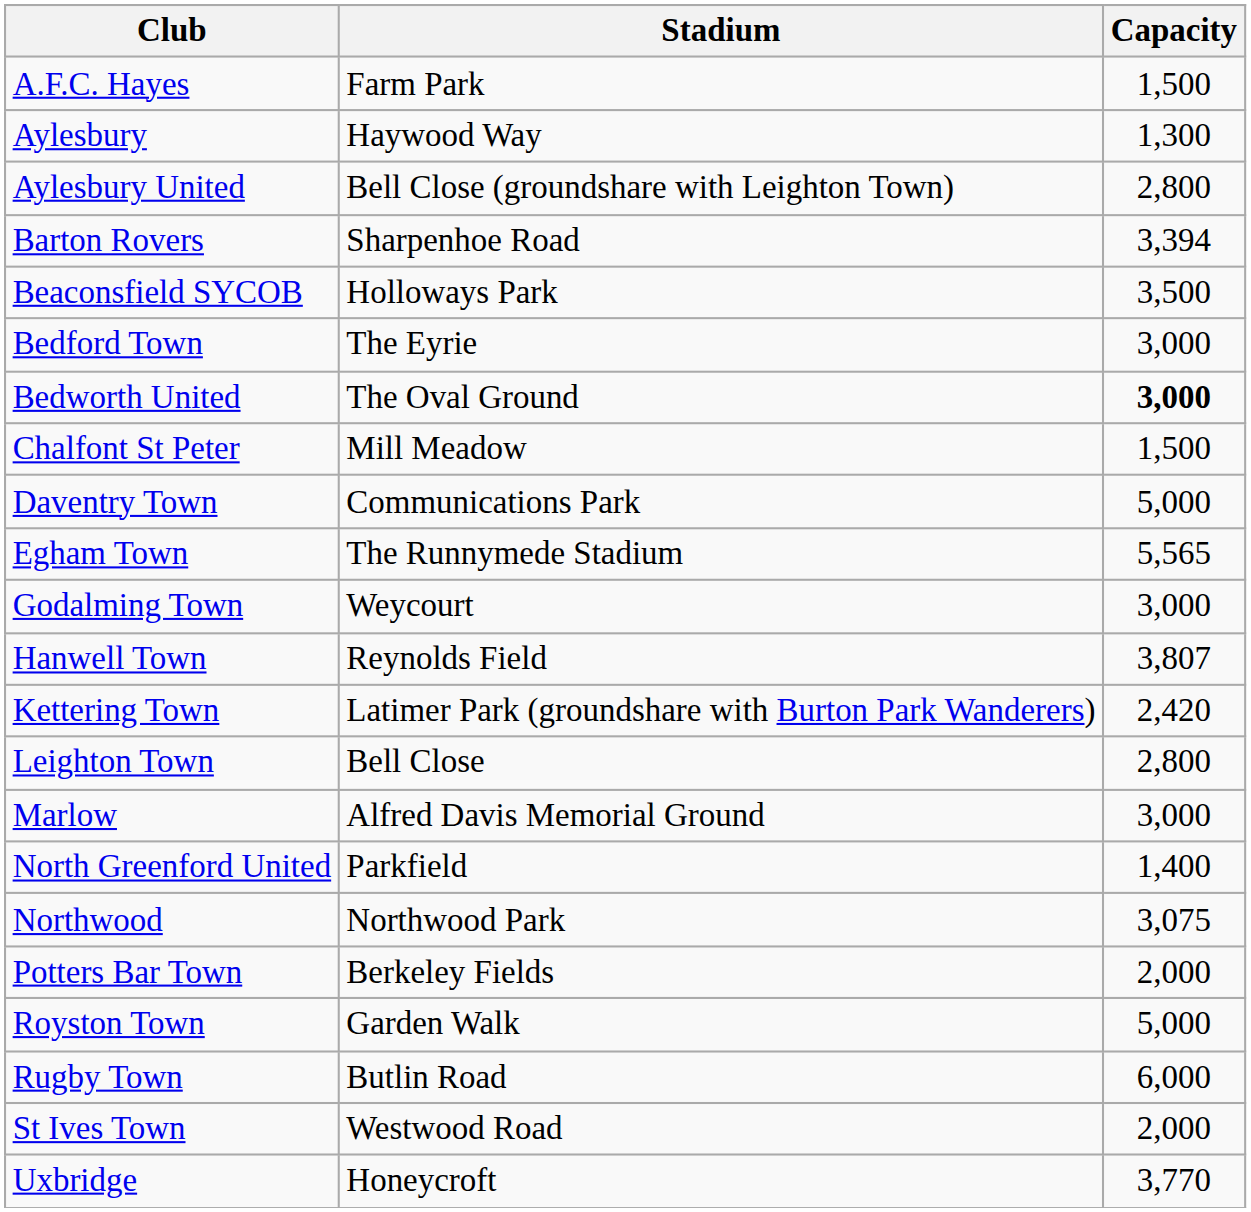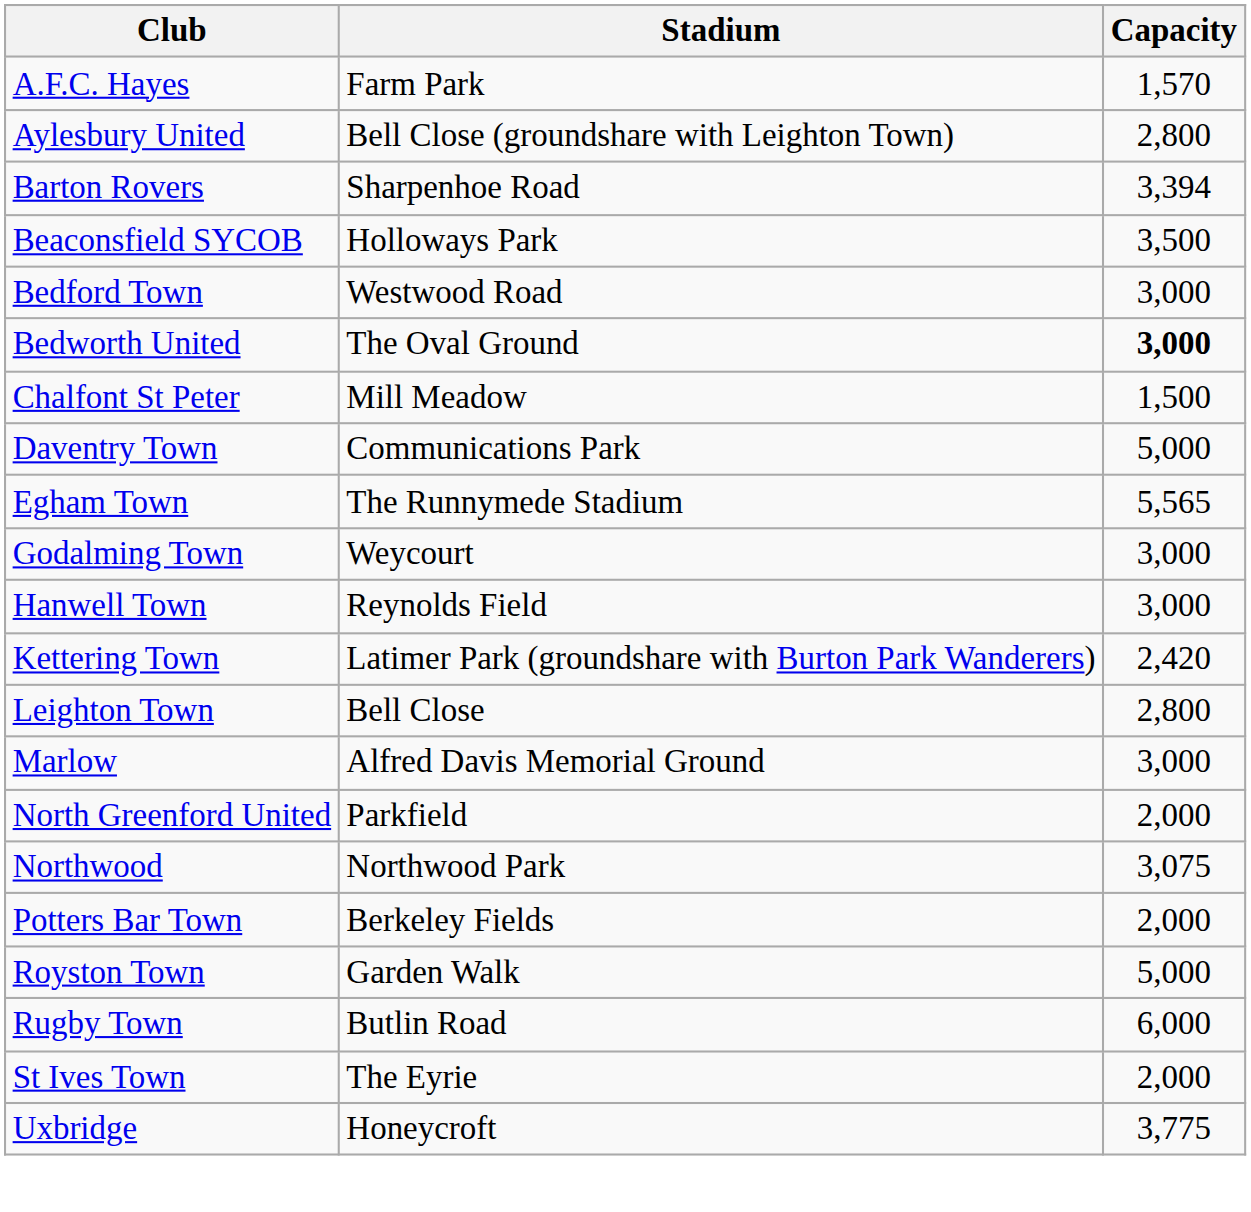 <table class="wikitable sortable">
 <tr>
 <th>Club</th>
 <th>Stadium</th>
 <th>Capacity</th>
 </tr>
 <tr>
 <td><a href='#'>A.F.C. Hayes</a></td>
 <td>Farm Park</td>
-<td align="center">1,500</td>
-</tr>
-<tr>
-<td><a href='#'>Aylesbury</a></td>
-<td>Haywood Way</td>
-<td align="center">1,300</td>
+<td align="center">1,570</td>
 </tr>
 <tr>
 <td><a href='#'>Aylesbury United</a></td>
 <td>Bell Close (groundshare with Leighton Town)</td>
 <td align="center">2,800</td>
 </tr>
 <tr>
 <td><a href='#'>Barton Rovers</a></td>
 <td>Sharpenhoe Road</td>
 <td align="center">3,394</td>
 </tr>
 <tr>
 <td><a href='#'>Beaconsfield SYCOB</a></td>
 <td>Holloways Park</td>
 <td align="center">3,500</td>
 </tr>
 <tr>
 <td><a href='#'>Bedford Town</a></td>
-<td>The Eyrie</td>
+<td>Westwood Road</td>
 <td align="center">3,000</td>
 </tr>
 <tr>
 <td><a href='#'>Bedworth United</a></td>
 <td>The Oval Ground</td>
 <td align="center"><strong>3,000</strong></td>
 </tr>
 <tr>
 <td><a href='#'>Chalfont St Peter</a></td>
 <td>Mill Meadow</td>
 <td align="center">1,500</td>
 </tr>
 <tr>
 <td><a href='#'>Daventry Town</a></td>
 <td>Communications Park</td>
 <td align="center">5,000</td>
 </tr>
 <tr>
 <td><a href='#'>Egham Town</a></td>
 <td>The Runnymede Stadium</td>
 <td align="center">5,565</td>
 </tr>
 <tr>
 <td><a href='#'>Godalming Town</a></td>
 <td>Weycourt</td>
 <td align="center">3,000</td>
 </tr>
 <tr>
 <td><a href='#'>Hanwell Town</a></td>
 <td>Reynolds Field</td>
-<td align="center">3,807</td>
+<td align="center">3,000</td>
 </tr>
 <tr>
 <td><a href='#'>Kettering Town</a></td>
 <td>Latimer Park (groundshare with <a href='#'>Burton Park Wanderers</a>)</td>
 <td align="center">2,420</td>
 </tr>
 <tr>
 <td><a href='#'>Leighton Town</a></td>
 <td>Bell Close</td>
 <td align="center">2,800</td>
 </tr>
 <tr>
 <td><a href='#'>Marlow</a></td>
 <td>Alfred Davis Memorial Ground</td>
 <td align="center">3,000</td>
 </tr>
 <tr>
 <td><a href='#'>North Greenford United</a></td>
 <td>Parkfield</td>
-<td align="center">1,400</td>
+<td align="center">2,000</td>
 </tr>
 <tr>
 <td><a href='#'>Northwood</a></td>
 <td>Northwood Park</td>
 <td align="center">3,075</td>
 </tr>
 <tr>
 <td><a href='#'>Potters Bar Town</a></td>
 <td>Berkeley Fields</td>
 <td align="center">2,000</td>
 </tr>
 <tr>
 <td><a href='#'>Royston Town</a></td>
 <td>Garden Walk</td>
 <td align="center">5,000</td>
 </tr>
 <tr>
 <td><a href='#'>Rugby Town</a></td>
 <td>Butlin Road</td>
 <td align="center">6,000</td>
 </tr>
 <tr>
 <td><a href='#'>St Ives Town</a></td>
-<td>Westwood Road</td>
+<td>The Eyrie</td>
 <td align="center">2,000</td>
 </tr>
 <tr>
 <td><a href='#'>Uxbridge</a></td>
 <td>Honeycroft</td>
-<td align="center">3,770</td>
+<td align="center">3,775</td>
 </tr>
 </table>
